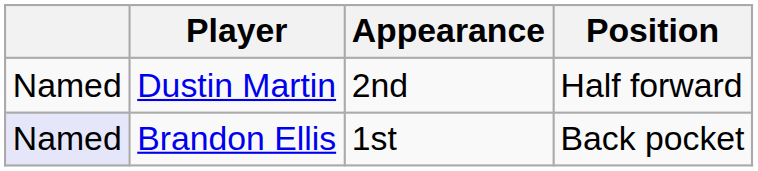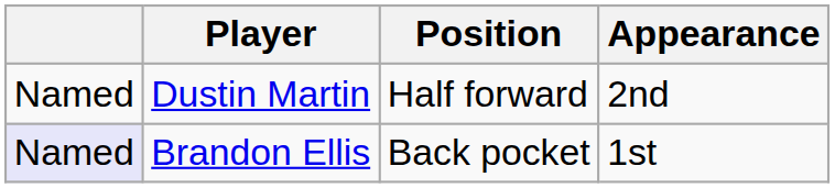 <table class="wikitable">
 <tr>
 <th></th>
 <th>Player</th>
+<th>Position</th>
 <th>Appearance</th>
-<th>Position</th>
 </tr>
 <tr>
 <td>Named</td>
 <td><a href='#'>Dustin Martin</a></td>
+<td>Half forward</td>
 <td>2nd</td>
-<td>Half forward</td>
 </tr>
 <tr>
 <td style="background: lavender;">Named</td>
 <td><a href='#'>Brandon Ellis</a></td>
+<td>Back pocket</td>
 <td>1st</td>
-<td>Back pocket</td>
 </tr>
 </table>
